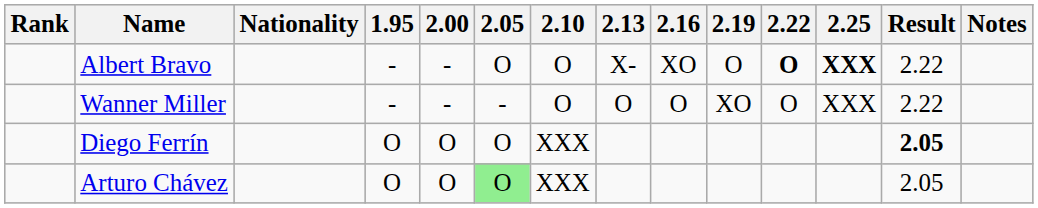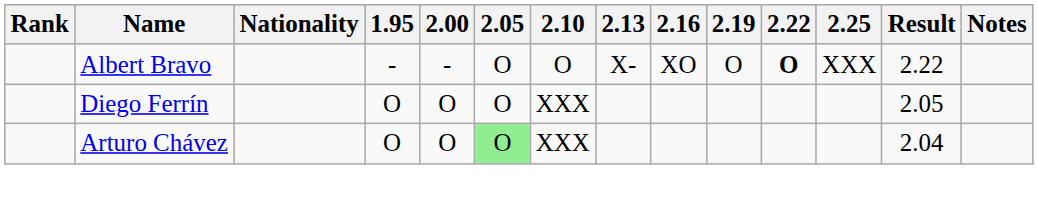 <table class="wikitable sortable" style="text-align:center">
 <tr>
 <th>Rank</th>
 <th>Name</th>
 <th>Nationality</th>
 <th>1.95</th>
 <th>2.00</th>
 <th>2.05</th>
 <th>2.10</th>
 <th>2.13</th>
 <th>2.16</th>
 <th>2.19</th>
 <th>2.22</th>
 <th>2.25</th>
 <th>Result</th>
 <th>Notes</th>
 </tr>
 <tr>
 <td></td>
 <td align=left><a href='#'>Albert Bravo</a></td>
 <td align=left></td>
 <td>-</td>
 <td>-</td>
 <td>O</td>
 <td>O</td>
 <td>X-</td>
 <td>XO</td>
 <td>O</td>
 <td><strong>O</strong></td>
-<td><strong>XXX</strong></td>
-<td>2.22</td>
-<td></td>
-</tr>
-<tr>
-<td></td>
-<td align=left><a href='#'>Wanner Miller</a></td>
-<td align=left></td>
-<td>-</td>
-<td>-</td>
-<td>-</td>
-<td>O</td>
-<td>O</td>
-<td>O</td>
-<td>XO</td>
-<td>O</td>
 <td>XXX</td>
 <td>2.22</td>
 <td></td>
 </tr>
 <tr>
 <td></td>
 <td align=left><a href='#'>Diego Ferrín</a></td>
 <td align=left></td>
 <td>O</td>
 <td>O</td>
 <td>O</td>
 <td>XXX</td>
 <td></td>
 <td></td>
 <td></td>
 <td></td>
 <td></td>
-<td><strong>2.05</strong></td>
+<td>2.05</td>
 <td></td>
 </tr>
 <tr>
 <td></td>
 <td align=left><a href='#'>Arturo Chávez</a></td>
 <td align=left></td>
 <td>O</td>
 <td>O</td>
 <td style="background: lightgreen;">O</td>
 <td>XXX</td>
 <td></td>
 <td></td>
 <td></td>
 <td></td>
 <td></td>
-<td>2.05</td>
+<td>2.04</td>
 <td></td>
 </tr>
 </table>
